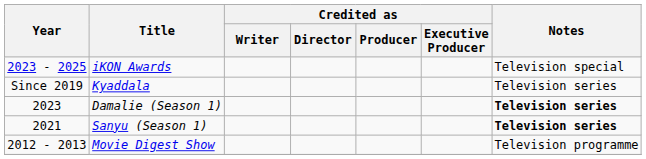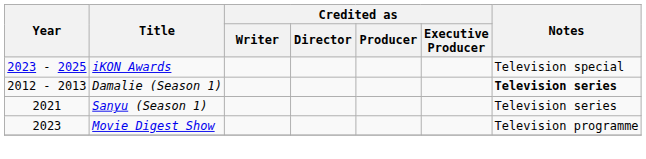 <table class="wikitable" style="text-align:center; margin-right:auto; margin-right:auto">
 <tr>
 <th rowspan="2">Year</th>
 <th rowspan="2">Title</th>
 <th colspan="4">Credited as</th>
 <th rowspan="2">Notes</th>
 </tr>
 <tr>
 <th style="width:65px;">Writer</th>
 <th style="width:65px;">Director</th>
 <th style="width:65px;">Producer</th>
 <th style="width:65px;">Executive Producer</th>
 </tr>
 <tr>
 <td><a href='#'>2023</a> - <a href='#'>2025</a></td>
 <td style="text-align:left;"><em><a href='#'>iKON Awards</a></em></td>
 <td></td>
 <td></td>
 <td></td>
 <td></td>
 <td style="text-align:left;">Television special</td>
 </tr>
 <tr>
-<td>Since 2019</td>
-<td style="text-align:left;"><em><a href='#'>Kyaddala</a></em></td>
-<td></td>
-<td></td>
-<td></td>
-<td></td>
-<td style="text-align:left;">Television series</td>
-</tr>
-<tr>
-<td>2023</td>
+<td>2012 - 2013</td>
 <td style="text-align:left;"><em>Damalie (Season 1)</em></td>
 <td></td>
 <td></td>
 <td></td>
 <td></td>
 <td style="text-align:left;"><strong>Television series</strong></td>
 </tr>
 <tr>
 <td>2021</td>
 <td style="text-align:left;"><em><a href='#'>Sanyu</a> (Season 1)</em></td>
 <td></td>
 <td></td>
 <td></td>
 <td></td>
-<td style="text-align:left;"><strong>Television series</strong></td>
+<td style="text-align:left;">Television series</td>
 </tr>
 <tr>
-<td>2012 - 2013</td>
+<td>2023</td>
 <td style="text-align:left;"><em><a href='#'>Movie Digest Show</a></em></td>
 <td></td>
 <td></td>
 <td></td>
 <td></td>
 <td style="text-align:left;">Television programme</td>
 </tr>
 <tr>
 </tr>
 </table>
